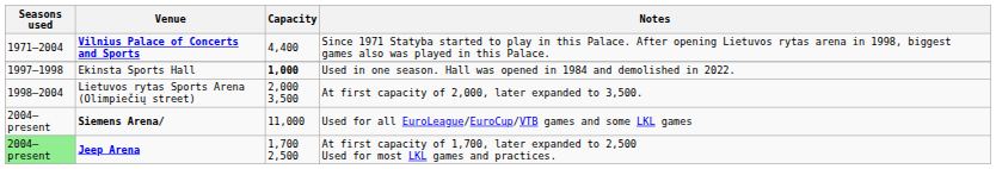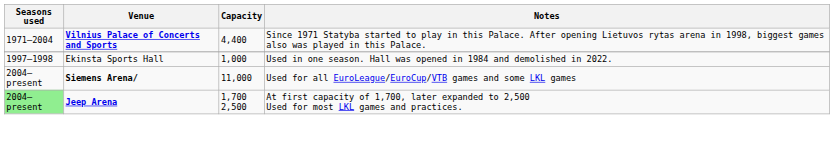 <table class="wikitable">
 <tr>
 <th>Seasons<br>used</th>
 <th>Venue</th>
 <th>Capacity</th>
 <th>Notes</th>
 </tr>
 <tr>
 <td>1971–2004</td>
 <td><strong><a href='#'>Vilnius Palace of Concerts and Sports</a></strong></td>
 <td>4,400</td>
 <td>Since 1971 Statyba started to play in this Palace. After opening Lietuvos rytas arena in 1998, biggest games also was played in this Palace.</td>
 </tr>
 <tr>
 </tr>
 <tr>
 <td>1997–1998</td>
 <td>Ekinsta Sports Hall</td>
-<td><strong>1,000</strong></td>
+<td>1,000</td>
 <td>Used in one season. Hall was opened in 1984 and demolished in 2022.</td>
-</tr>
-<tr>
-<td>1998–2004</td>
-<td>Lietuvos rytas Sports Arena<br>(Olimpiečių street)</td>
-<td>2,000<br>3,500</td>
-<td>At first capacity of 2,000, later expanded to 3,500.</td>
 </tr>
 <tr>
 <td>2004–present</td>
 <td><strong>Siemens Arena/</strong></td>
 <td>11,000</td>
 <td>Used for all <a href='#'>EuroLeague</a>/<a href='#'>EuroCup</a>/<a href='#'>VTB</a> games and some <a href='#'>LKL</a> games</td>
 </tr>
 <tr>
 <td style="background: lightgreen;">2004–present</td>
 <td><strong><a href='#'>Jeep Arena</a></strong></td>
 <td>1,700<br>2,500</td>
 <td>At first capacity of 1,700, later expanded to 2,500<br>Used for most <a href='#'>LKL</a> games and practices.</td>
 </tr>
 </table>
